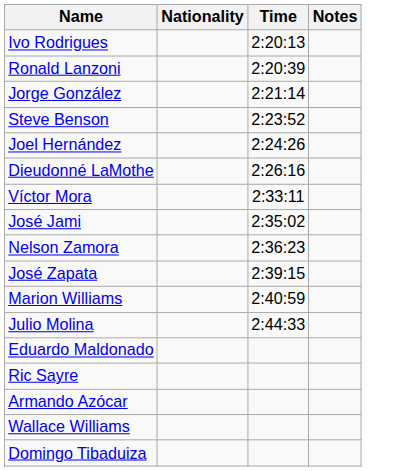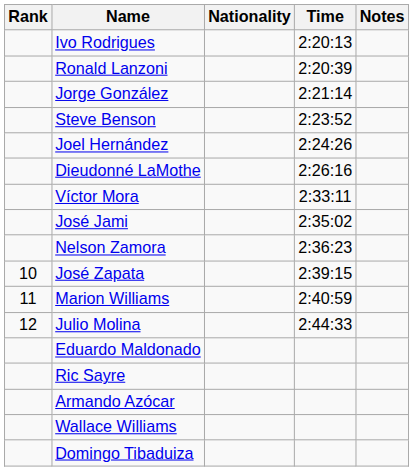 <table class="wikitable sortable" style="text-align:center">
 <tr>
+<th>Rank</th>
 <th>Name</th>
 <th>Nationality</th>
 <th>Time</th>
 <th>Notes</th>
 </tr>
 <tr>
+<td></td>
 <td align=left><a href='#'>Ivo Rodrigues</a></td>
 <td align=left></td>
 <td>2:20:13</td>
 <td></td>
 </tr>
 <tr>
+<td></td>
 <td align=left><a href='#'>Ronald Lanzoni</a></td>
 <td align=left></td>
 <td>2:20:39</td>
 <td></td>
 </tr>
 <tr>
+<td></td>
 <td align=left><a href='#'>Jorge González</a></td>
 <td align=left></td>
 <td>2:21:14</td>
 <td></td>
 </tr>
 <tr>
+<td></td>
 <td align=left><a href='#'>Steve Benson</a></td>
 <td align=left></td>
 <td>2:23:52</td>
 <td></td>
 </tr>
 <tr>
+<td></td>
 <td align=left><a href='#'>Joel Hernández</a></td>
 <td align=left></td>
 <td>2:24:26</td>
 <td></td>
 </tr>
 <tr>
+<td></td>
 <td align=left><a href='#'>Dieudonné LaMothe</a></td>
 <td align=left></td>
 <td>2:26:16</td>
 <td></td>
 </tr>
 <tr>
+<td></td>
 <td align=left><a href='#'>Víctor Mora</a></td>
 <td align=left></td>
 <td>2:33:11</td>
 <td></td>
 </tr>
 <tr>
+<td></td>
 <td align=left><a href='#'>José Jami</a></td>
 <td align=left></td>
 <td>2:35:02</td>
 <td></td>
 </tr>
 <tr>
+<td></td>
 <td align=left><a href='#'>Nelson Zamora</a></td>
 <td align=left></td>
 <td>2:36:23</td>
 <td></td>
 </tr>
 <tr>
+<td>10</td>
 <td align=left><a href='#'>José Zapata</a></td>
 <td align=left></td>
 <td>2:39:15</td>
 <td></td>
 </tr>
 <tr>
+<td>11</td>
 <td align=left><a href='#'>Marion Williams</a></td>
 <td align=left></td>
 <td>2:40:59</td>
 <td></td>
 </tr>
 <tr>
+<td>12</td>
 <td align=left><a href='#'>Julio Molina</a></td>
 <td align=left></td>
 <td>2:44:33</td>
 <td></td>
 </tr>
 <tr>
+<td></td>
 <td align=left><a href='#'>Eduardo Maldonado</a></td>
 <td align=left></td>
 <td></td>
 <td></td>
 </tr>
 <tr>
+<td></td>
 <td align=left><a href='#'>Ric Sayre</a></td>
 <td align=left></td>
 <td></td>
 <td></td>
 </tr>
 <tr>
+<td></td>
 <td align=left><a href='#'>Armando Azócar</a></td>
 <td align=left></td>
 <td></td>
 <td></td>
 </tr>
 <tr>
+<td></td>
 <td align=left><a href='#'>Wallace Williams</a></td>
 <td align=left></td>
 <td></td>
 <td></td>
 </tr>
 <tr>
+<td></td>
 <td align=left><a href='#'>Domingo Tibaduiza</a></td>
 <td align=left></td>
 <td></td>
 <td></td>
 </tr>
 </table>
